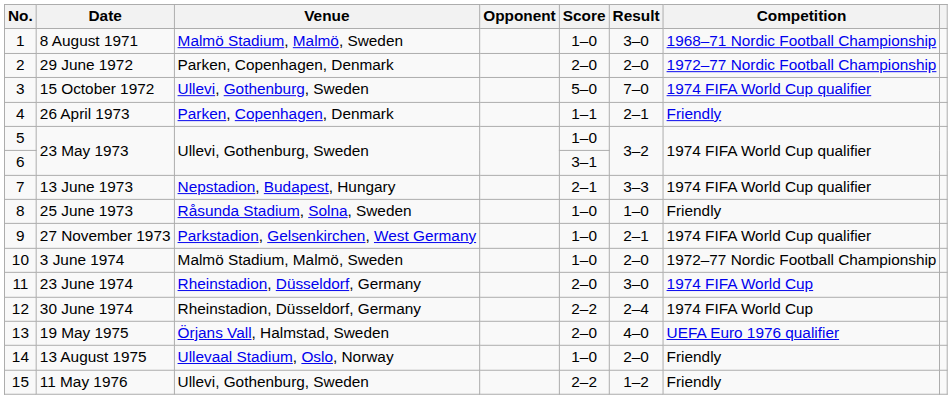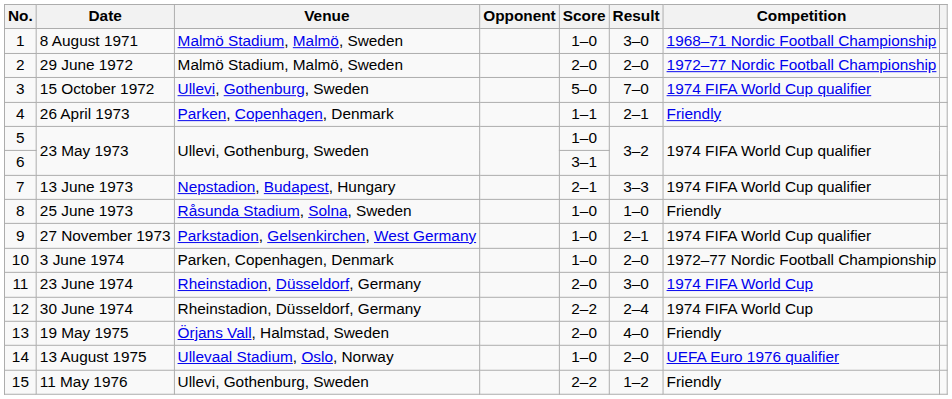 <table class="wikitable sortable">
 <tr>
 <th scope="col">No.</th>
 <th scope="col">Date</th>
 <th scope="col">Venue</th>
 <th scope="col">Opponent</th>
 <th scope="col">Score</th>
 <th scope="col">Result</th>
 <th scope="col">Competition</th>
 <th scope="col" class="unsortable"></th>
 </tr>
 <tr>
 <td align="center">1</td>
 <td>8 August 1971</td>
 <td><a href='#'>Malmö Stadium</a>, <a href='#'>Malmö</a>, Sweden</td>
 <td></td>
 <td align="center">1–0</td>
 <td align="center">3–0</td>
 <td><a href='#'>1968–71 Nordic Football Championship</a></td>
 <td></td>
 </tr>
 <tr>
 <td align="center">2</td>
 <td>29 June 1972</td>
-<td>Parken, Copenhagen, Denmark</td>
+<td>Malmö Stadium, Malmö, Sweden</td>
 <td></td>
 <td align="center">2–0</td>
 <td align="center">2–0</td>
 <td><a href='#'>1972–77 Nordic Football Championship</a></td>
 <td></td>
 </tr>
 <tr>
 <td align="center">3</td>
 <td>15 October 1972</td>
 <td><a href='#'>Ullevi</a>, <a href='#'>Gothenburg</a>, Sweden</td>
 <td></td>
 <td align="center">5–0</td>
 <td align="center">7–0</td>
 <td><a href='#'>1974 FIFA World Cup qualifier</a></td>
 <td></td>
 </tr>
 <tr>
 <td align="center">4</td>
 <td>26 April 1973</td>
 <td><a href='#'>Parken</a>, <a href='#'>Copenhagen</a>, Denmark</td>
 <td></td>
 <td align="center">1–1</td>
 <td align="center">2–1</td>
 <td><a href='#'>Friendly</a></td>
 <td></td>
 </tr>
 <tr>
 <td align="center">5</td>
 <td rowspan="2">23 May 1973</td>
 <td rowspan="2">Ullevi, Gothenburg, Sweden</td>
 <td rowspan="2"></td>
 <td align="center">1–0</td>
 <td rowspan="2" align="center">3–2</td>
 <td rowspan="2">1974 FIFA World Cup qualifier</td>
 <td rowspan="2"></td>
 </tr>
 <tr>
 <td align="center">6</td>
 <td align="center">3–1</td>
 </tr>
 <tr>
 <td align="center">7</td>
 <td>13 June 1973</td>
 <td><a href='#'>Nepstadion</a>, <a href='#'>Budapest</a>, Hungary</td>
 <td></td>
 <td align="center">2–1</td>
 <td align="center">3–3</td>
 <td>1974 FIFA World Cup qualifier</td>
 <td></td>
 </tr>
 <tr>
 <td align="center">8</td>
 <td>25 June 1973</td>
 <td><a href='#'>Råsunda Stadium</a>, <a href='#'>Solna</a>, Sweden</td>
 <td></td>
 <td align="center">1–0</td>
 <td align="center">1–0</td>
 <td>Friendly</td>
 <td></td>
 </tr>
 <tr>
 <td align="center">9</td>
 <td>27 November 1973</td>
 <td><a href='#'>Parkstadion</a>, <a href='#'>Gelsenkirchen</a>, <a href='#'>West Germany</a></td>
 <td></td>
 <td align="center">1–0</td>
 <td align="center">2–1</td>
 <td>1974 FIFA World Cup qualifier</td>
 <td></td>
 </tr>
 <tr>
 <td align="center">10</td>
 <td>3 June 1974</td>
-<td>Malmö Stadium, Malmö, Sweden</td>
+<td>Parken, Copenhagen, Denmark</td>
 <td></td>
 <td align="center">1–0</td>
 <td align="center">2–0</td>
 <td>1972–77 Nordic Football Championship</td>
 <td></td>
 </tr>
 <tr>
 <td align="center">11</td>
 <td>23 June 1974</td>
 <td><a href='#'>Rheinstadion</a>, <a href='#'>Düsseldorf</a>, Germany</td>
 <td></td>
 <td align="center">2–0</td>
 <td align="center">3–0</td>
 <td><a href='#'>1974 FIFA World Cup</a></td>
 <td></td>
 </tr>
 <tr>
 <td align="center">12</td>
 <td>30 June 1974</td>
 <td>Rheinstadion, Düsseldorf, Germany</td>
 <td></td>
 <td align="center">2–2</td>
 <td align="center">2–4</td>
 <td>1974 FIFA World Cup</td>
 <td></td>
 </tr>
 <tr>
 <td align="center">13</td>
 <td>19 May 1975</td>
 <td><a href='#'>Örjans Vall</a>, Halmstad, Sweden</td>
 <td></td>
 <td align="center">2–0</td>
 <td align="center">4–0</td>
-<td><a href='#'>UEFA Euro 1976 qualifier</a></td>
+<td>Friendly</td>
 <td></td>
 </tr>
 <tr>
 <td align="center">14</td>
 <td>13 August 1975</td>
 <td><a href='#'>Ullevaal Stadium</a>, <a href='#'>Oslo</a>, Norway</td>
 <td></td>
 <td align="center">1–0</td>
 <td align="center">2–0</td>
-<td>Friendly</td>
+<td><a href='#'>UEFA Euro 1976 qualifier</a></td>
 <td></td>
 </tr>
 <tr>
 <td align="center">15</td>
 <td>11 May 1976</td>
 <td>Ullevi, Gothenburg, Sweden</td>
 <td></td>
 <td align="center">2–2</td>
 <td align="center">1–2</td>
 <td>Friendly</td>
 <td></td>
 </tr>
 </table>
